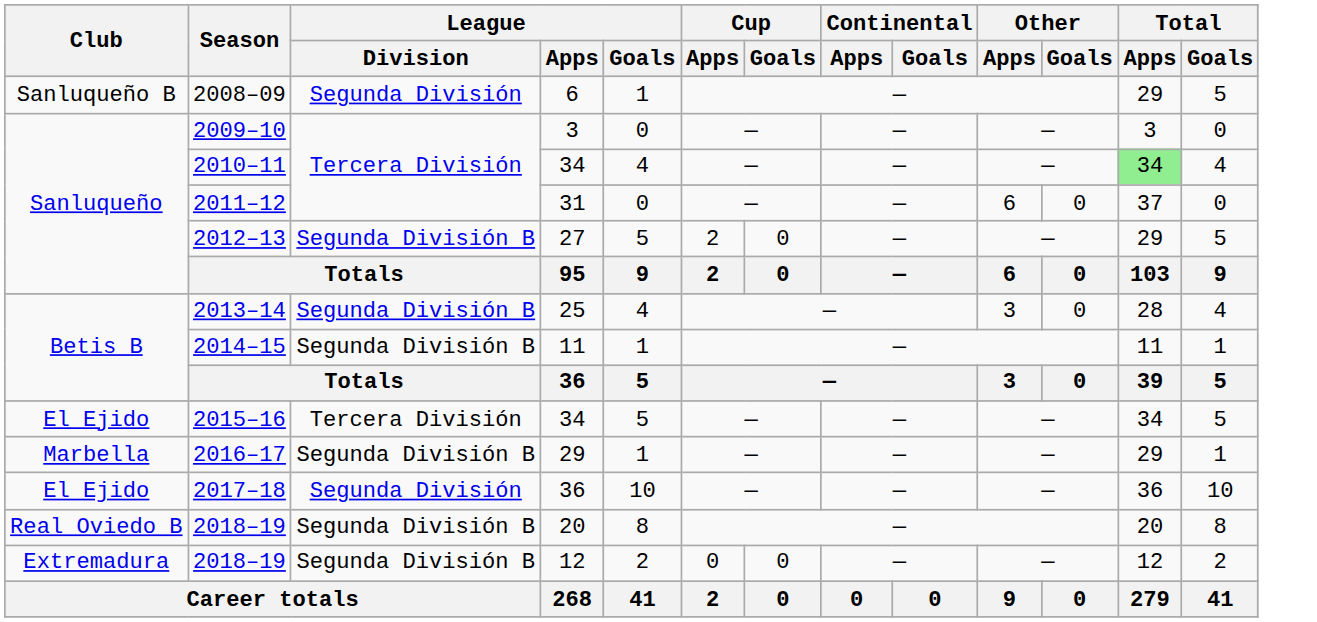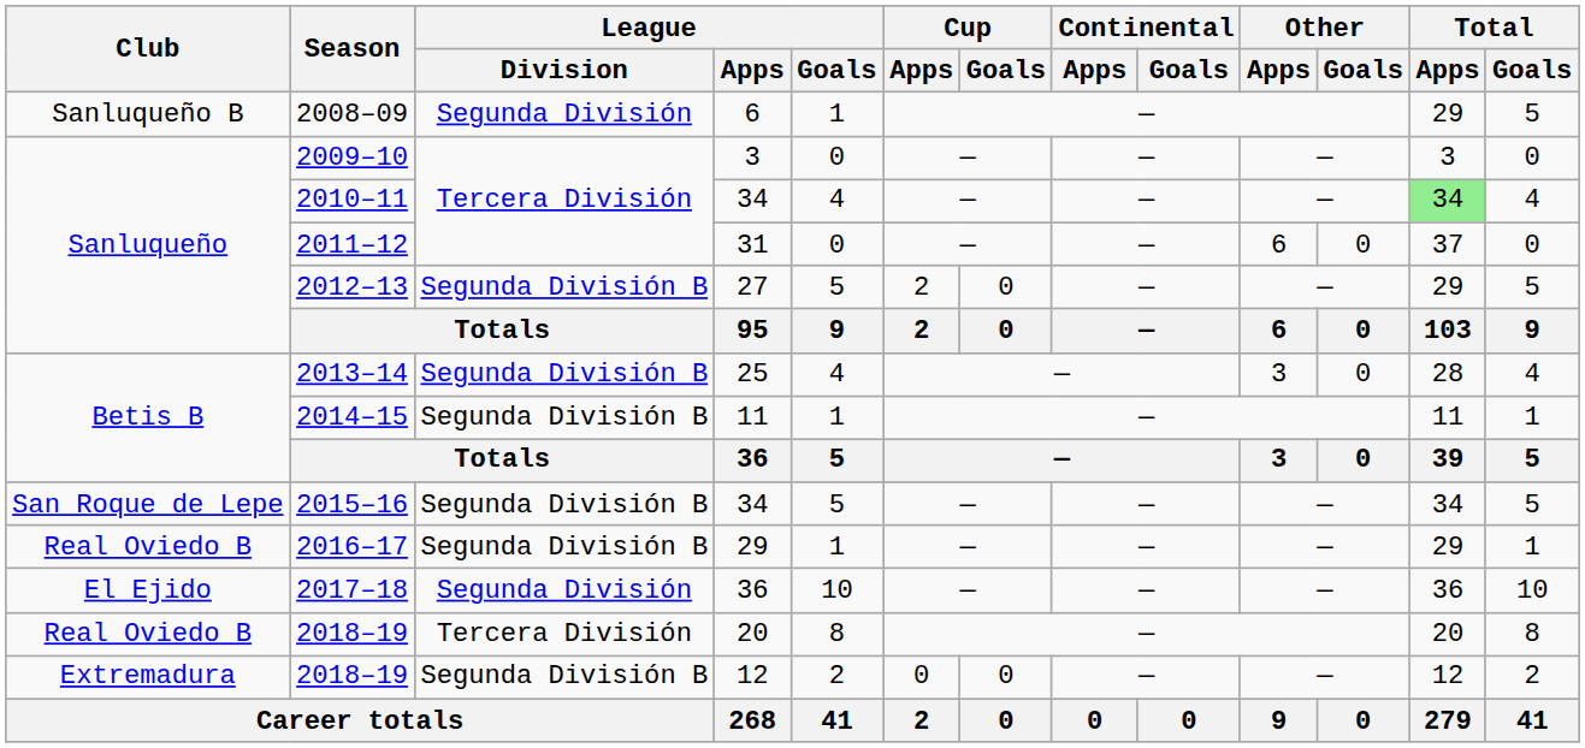 <table class="wikitable" style="text-align:center">
 <tr>
 <th rowspan="2">Club</th>
 <th rowspan="2">Season</th>
 <th colspan="3">League</th>
 <th colspan="2">Cup</th>
 <th colspan="2">Continental</th>
 <th colspan="2">Other</th>
 <th colspan="2">Total</th>
 </tr>
 <tr>
 <th>Division</th>
 <th>Apps</th>
 <th>Goals</th>
 <th>Apps</th>
 <th>Goals</th>
 <th>Apps</th>
 <th>Goals</th>
 <th>Apps</th>
 <th>Goals</th>
 <th>Apps</th>
 <th>Goals</th>
 </tr>
 <tr>
 <td>Sanluqueño B</td>
 <td>2008–09</td>
 <td><a href='#'>Segunda División</a></td>
 <td>6</td>
 <td>1</td>
 <td colspan=6>—</td>
 <td>29</td>
 <td>5</td>
 </tr>
 <tr>
 <td rowspan="5"><a href='#'>Sanluqueño</a></td>
 <td><a href='#'>2009–10</a></td>
 <td rowspan="3"><a href='#'>Tercera División</a></td>
 <td>3</td>
 <td>0</td>
 <td colspan=2>—</td>
 <td colspan=2>—</td>
 <td colspan=2>—</td>
 <td>3</td>
 <td>0</td>
 </tr>
 <tr>
 <td><a href='#'>2010–11</a></td>
 <td>34</td>
 <td>4</td>
 <td colspan=2>—</td>
 <td colspan=2>—</td>
 <td colspan=2>—</td>
 <td style="background: lightgreen;">34</td>
 <td>4</td>
 </tr>
 <tr>
 <td><a href='#'>2011–12</a></td>
 <td>31</td>
 <td>0</td>
 <td colspan=2>—</td>
 <td colspan=2>—</td>
 <td>6</td>
 <td>0</td>
 <td>37</td>
 <td>0</td>
 </tr>
 <tr>
 <td><a href='#'>2012–13</a></td>
 <td><a href='#'>Segunda División B</a></td>
 <td>27</td>
 <td>5</td>
 <td>2</td>
 <td>0</td>
 <td colspan=2>—</td>
 <td colspan=2>—</td>
 <td>29</td>
 <td>5</td>
 </tr>
 <tr>
 <th colspan=2>Totals</th>
 <th>95</th>
 <th>9</th>
 <th>2</th>
 <th>0</th>
 <th colspan=2>—</th>
 <th>6</th>
 <th>0</th>
 <th>103</th>
 <th>9</th>
 </tr>
 <tr>
 <td rowspan="3"><a href='#'>Betis B</a></td>
 <td><a href='#'>2013–14</a></td>
 <td><a href='#'>Segunda División B</a></td>
 <td>25</td>
 <td>4</td>
 <td colspan=4>—</td>
 <td>3</td>
 <td>0</td>
 <td>28</td>
 <td>4</td>
 </tr>
 <tr>
 <td><a href='#'>2014–15</a></td>
 <td>Segunda División B</td>
 <td>11</td>
 <td>1</td>
 <td colspan=6>—</td>
 <td>11</td>
 <td>1</td>
 </tr>
 <tr>
 <th colspan=2>Totals</th>
 <th>36</th>
 <th>5</th>
 <th colspan=4>—</th>
 <th>3</th>
 <th>0</th>
 <th>39</th>
 <th>5</th>
 </tr>
 <tr>
-<td><a href='#'>El Ejido</a></td>
+<td><a href='#'>San Roque de Lepe</a></td>
 <td><a href='#'>2015–16</a></td>
-<td>Tercera División</td>
+<td>Segunda División B</td>
 <td>34</td>
 <td>5</td>
 <td colspan=2>—</td>
 <td colspan=2>—</td>
 <td colspan=2>—</td>
 <td>34</td>
 <td>5</td>
 </tr>
 <tr>
-<td><a href='#'>Marbella</a></td>
+<td><a href='#'>Real Oviedo B</a></td>
 <td><a href='#'>2016–17</a></td>
 <td>Segunda División B</td>
 <td>29</td>
 <td>1</td>
 <td colspan=2>—</td>
 <td colspan=2>—</td>
 <td colspan=2>—</td>
 <td>29</td>
 <td>1</td>
 </tr>
 <tr>
 <td><a href='#'>El Ejido</a></td>
 <td><a href='#'>2017–18</a></td>
 <td><a href='#'>Segunda División</a></td>
 <td>36</td>
 <td>10</td>
 <td colspan=2>—</td>
 <td colspan=2>—</td>
 <td colspan=2>—</td>
 <td>36</td>
 <td>10</td>
 </tr>
 <tr>
 <td><a href='#'>Real Oviedo B</a></td>
 <td><a href='#'>2018–19</a></td>
-<td>Segunda División B</td>
+<td>Tercera División</td>
 <td>20</td>
 <td>8</td>
 <td colspan=6>—</td>
 <td>20</td>
 <td>8</td>
 </tr>
 <tr>
 <td><a href='#'>Extremadura</a></td>
 <td><a href='#'>2018–19</a></td>
 <td>Segunda División B</td>
 <td>12</td>
 <td>2</td>
 <td>0</td>
 <td>0</td>
 <td colspan=2>—</td>
 <td colspan=2>—</td>
 <td>12</td>
 <td>2</td>
 </tr>
 <tr>
 <th colspan=3><strong>Career totals</strong></th>
 <th>268</th>
 <th>41</th>
 <th>2</th>
 <th>0</th>
 <th>0</th>
 <th>0</th>
 <th>9</th>
 <th>0</th>
 <th>279</th>
 <th>41</th>
 </tr>
 </table>
